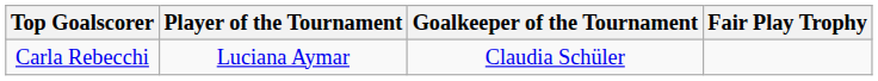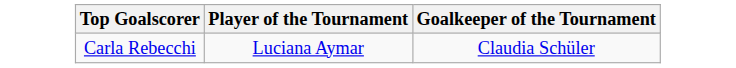 <table class=wikitable style="text-align:center; margin:auto">
 <tr>
 <th>Top Goalscorer</th>
 <th>Player of the Tournament</th>
 <th>Goalkeeper of the Tournament</th>
-<th>Fair Play Trophy</th>
 </tr>
 <tr>
 <td> <a href='#'>Carla Rebecchi</a></td>
 <td> <a href='#'>Luciana Aymar</a></td>
 <td> <a href='#'>Claudia Schüler</a></td>
-<td></td>
 </tr>
 </table>
